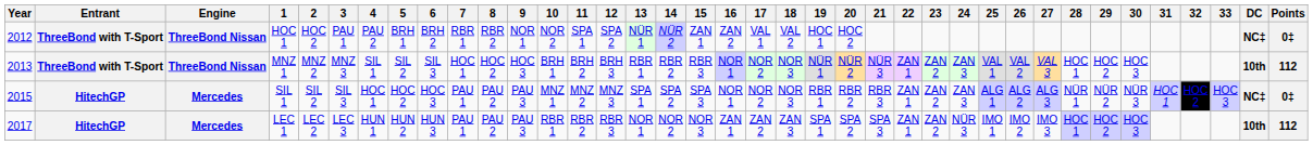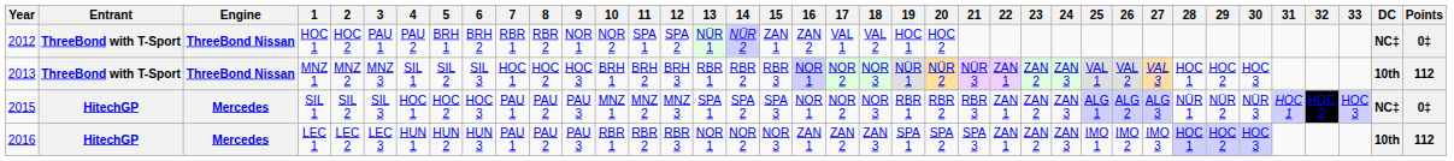 <table class="wikitable" style="text-align:center; font-size:85%">
 <tr>
 <th>Year</th>
 <th>Entrant</th>
 <th>Engine</th>
 <th>1</th>
 <th>2</th>
 <th>3</th>
 <th>4</th>
 <th>5</th>
 <th>6</th>
 <th>7</th>
 <th>8</th>
 <th>9</th>
 <th>10</th>
 <th>11</th>
 <th>12</th>
 <th>13</th>
 <th>14</th>
 <th>15</th>
 <th>16</th>
 <th>17</th>
 <th>18</th>
 <th>19</th>
 <th>20</th>
 <th>21</th>
 <th>22</th>
 <th>23</th>
 <th>24</th>
 <th>25</th>
 <th>26</th>
 <th>27</th>
 <th>28</th>
 <th>29</th>
 <th>30</th>
 <th>31</th>
 <th>32</th>
 <th>33</th>
 <th>DC</th>
 <th>Points</th>
 </tr>
 <tr>
 <td><a href='#'>2012</a></td>
 <th nowrap><a href='#'>ThreeBond</a> with T-Sport</th>
 <th nowrap><a href='#'>ThreeBond Nissan</a></th>
 <td><a href='#'>HOC<br>1</a></td>
 <td><a href='#'>HOC<br>2</a></td>
 <td><a href='#'>PAU<br>1</a></td>
 <td><a href='#'>PAU<br>2</a></td>
 <td><a href='#'>BRH<br>1</a></td>
 <td><a href='#'>BRH<br>2</a></td>
 <td><a href='#'>RBR<br>1</a></td>
 <td><a href='#'>RBR<br>2</a></td>
 <td><a href='#'>NOR<br>1</a></td>
 <td><a href='#'>NOR<br>2</a></td>
 <td><a href='#'>SPA<br>1</a></td>
 <td><a href='#'>SPA<br>2</a></td>
 <td style="background:#DFFFDF;"><a href='#'>NÜR<br>1</a><br></td>
 <td style="background:#CFCFFF;"><em><a href='#'>NÜR<br>2</a></em><br></td>
 <td><a href='#'>ZAN<br>1</a></td>
 <td><a href='#'>ZAN<br>2</a></td>
 <td><a href='#'>VAL<br>1</a></td>
 <td><a href='#'>VAL<br>2</a></td>
 <td><a href='#'>HOC<br>1</a></td>
 <td><a href='#'>HOC<br>2</a></td>
 <td></td>
 <td></td>
 <td></td>
 <td></td>
 <td></td>
 <td></td>
 <td></td>
 <td></td>
 <td></td>
 <td></td>
 <td></td>
 <td></td>
 <td></td>
 <th>NC‡</th>
 <th>0‡</th>
 </tr>
 <tr>
 <td><a href='#'>2013</a></td>
 <th nowrap><a href='#'>ThreeBond</a> with T-Sport</th>
 <th nowrap><a href='#'>ThreeBond Nissan</a></th>
 <td><a href='#'>MNZ<br>1</a></td>
 <td><a href='#'>MNZ<br>2</a></td>
 <td><a href='#'>MNZ<br>3</a></td>
 <td><a href='#'>SIL<br>1</a></td>
 <td><a href='#'>SIL<br>2</a></td>
 <td><a href='#'>SIL<br>3</a></td>
 <td><a href='#'>HOC<br>1</a></td>
 <td><a href='#'>HOC<br>2</a></td>
 <td><a href='#'>HOC<br>3</a></td>
 <td><a href='#'>BRH<br>1</a></td>
 <td><a href='#'>BRH<br>2</a></td>
 <td><a href='#'>BRH<br>3</a></td>
 <td><a href='#'>RBR<br>1</a></td>
 <td><a href='#'>RBR<br>2</a></td>
 <td><a href='#'>RBR<br>3</a></td>
 <td style="background:#CFCFFF;"><a href='#'>NOR<br>1</a><br></td>
 <td style="background:#DFFFDF;"><a href='#'>NOR<br>2</a><br></td>
 <td style="background:#DFFFDF;"><a href='#'>NOR<br>3</a><br></td>
 <td style="background:#DFDFDF;"><a href='#'>NÜR<br>1</a><br></td>
 <td style="background:#FFDF9F;"><a href='#'>NÜR<br>2</a><br></td>
 <td style="background:#EFCFFF;"><a href='#'>NÜR<br>3</a><br></td>
 <td style="background:#EFCFFF;"><a href='#'>ZAN<br>1</a><br></td>
 <td style="background:#DFFFDF;"><a href='#'>ZAN<br>2</a><br></td>
 <td style="background:#DFFFDF;"><a href='#'>ZAN<br>3</a><br></td>
 <td style="background:#DFDFDF;"><a href='#'>VAL<br>1</a><br></td>
 <td style="background:#DFDFDF;"><a href='#'>VAL<br>2</a><br></td>
 <td style="background:#FFDF9F;"><em><a href='#'>VAL<br>3</a></em><br></td>
 <td><a href='#'>HOC<br>1</a></td>
 <td><a href='#'>HOC<br>2</a></td>
 <td><a href='#'>HOC<br>3</a></td>
 <td></td>
 <td></td>
 <td></td>
 <th>10th</th>
 <th>112</th>
 </tr>
 <tr>
 <td><a href='#'>2015</a></td>
 <th nowrap><a href='#'>HitechGP</a></th>
 <th nowrap><a href='#'>Mercedes</a></th>
 <td><a href='#'>SIL<br>1</a></td>
 <td><a href='#'>SIL<br>2</a></td>
 <td><a href='#'>SIL<br>3</a></td>
 <td><a href='#'>HOC<br>1</a></td>
 <td><a href='#'>HOC<br>2</a></td>
 <td><a href='#'>HOC<br>3</a></td>
 <td><a href='#'>PAU<br>1</a></td>
 <td><a href='#'>PAU<br>2</a></td>
 <td><a href='#'>PAU<br>3</a></td>
 <td><a href='#'>MNZ<br>1</a></td>
 <td><a href='#'>MNZ<br>2</a></td>
 <td><a href='#'>MNZ<br>3</a></td>
 <td><a href='#'>SPA<br>1</a></td>
 <td><a href='#'>SPA<br>2</a></td>
 <td><a href='#'>SPA<br>3</a></td>
 <td><a href='#'>NOR<br>1</a></td>
 <td><a href='#'>NOR<br>2</a></td>
 <td><a href='#'>NOR<br>3</a></td>
 <td><a href='#'>RBR<br>1</a></td>
 <td><a href='#'>RBR<br>2</a></td>
 <td><a href='#'>RBR<br>3</a></td>
 <td><a href='#'>ZAN<br>1</a></td>
 <td><a href='#'>ZAN<br>2</a></td>
 <td><a href='#'>ZAN<br>3</a></td>
 <td style="background:#CFCFFF;"><a href='#'>ALG<br>1</a><br></td>
 <td style="background:#CFCFFF;"><a href='#'>ALG<br>2</a><br></td>
 <td style="background:#CFCFFF;"><a href='#'>ALG<br>3</a><br></td>
 <td><a href='#'>NÜR<br>1</a></td>
 <td><a href='#'>NÜR<br>2</a></td>
 <td><a href='#'>NÜR<br>3</a></td>
 <td style="background:#CFCFFF;"><em><a href='#'>HOC<br>1</a></em><br></td>
 <td style="background:#000000; color:white"><a href='#'><span>HOC<br>2</span></a><br></td>
 <td style="background:#CFCFFF;"><a href='#'>HOC<br>3</a><br></td>
 <th>NC‡</th>
 <th>0‡</th>
 </tr>
 <tr>
-<td><a href='#'>2017</a></td>
+<td><a href='#'>2016</a></td>
 <th nowrap><a href='#'>HitechGP</a></th>
 <th nowrap><a href='#'>Mercedes</a></th>
 <td><a href='#'>LEC<br>1</a></td>
 <td><a href='#'>LEC<br>2</a></td>
 <td><a href='#'>LEC<br>3</a></td>
 <td><a href='#'>HUN<br>1</a></td>
 <td><a href='#'>HUN<br>2</a></td>
 <td><a href='#'>HUN<br>3</a></td>
 <td><a href='#'>PAU<br>1</a></td>
 <td><a href='#'>PAU<br>2</a></td>
 <td><a href='#'>PAU<br>3</a></td>
 <td><a href='#'>RBR<br>1</a></td>
 <td><a href='#'>RBR<br>2</a></td>
 <td><a href='#'>RBR<br>3</a></td>
 <td><a href='#'>NOR<br>1</a></td>
 <td><a href='#'>NOR<br>2</a></td>
 <td><a href='#'>NOR<br>3</a></td>
 <td><a href='#'>ZAN<br>1</a></td>
 <td><a href='#'>ZAN<br>2</a></td>
 <td><a href='#'>ZAN<br>3</a></td>
 <td><a href='#'>SPA<br>1</a></td>
 <td><a href='#'>SPA<br>2</a></td>
 <td><a href='#'>SPA<br>3</a></td>
 <td><a href='#'>ZAN<br>1</a></td>
 <td><a href='#'>ZAN<br>2</a></td>
-<td><a href='#'>NÜR<br>3</a></td>
+<td><a href='#'>ZAN<br>3</a></td>
 <td><a href='#'>IMO<br>1</a></td>
 <td><a href='#'>IMO<br>2</a></td>
 <td><a href='#'>IMO<br>3</a></td>
 <td style="background:#CFCFFF;"><a href='#'>HOC<br>1</a><br></td>
 <td style="background:#CFCFFF;"><a href='#'>HOC<br>2</a><br></td>
 <td style="background:#CFCFFF;"><a href='#'>HOC<br>3</a><br></td>
 <td></td>
 <td></td>
 <td></td>
 <th>10th</th>
 <th>112</th>
 </tr>
 </table>
